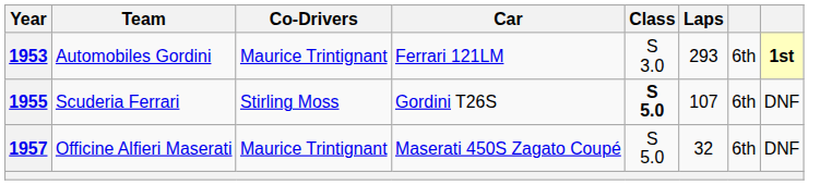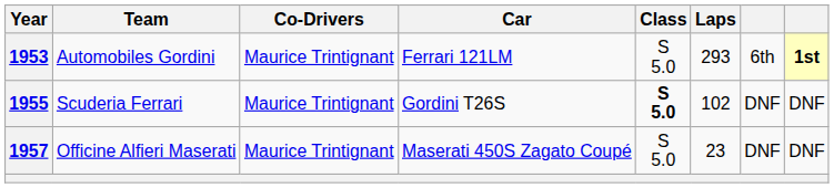 <table class="wikitable" style="text-align:center; font-size:90%">
 <tr>
 <th>Year</th>
 <th>Team</th>
 <th>Co-Drivers</th>
 <th>Car</th>
 <th>Class</th>
 <th>Laps</th>
 <th></th>
 <th></th>
 </tr>
 <tr>
 <th><a href='#'>1953</a></th>
 <td align="left" nowrap> <a href='#'>Automobiles Gordini</a></td>
 <td align="left" nowrap> <a href='#'>Maurice Trintignant</a></td>
 <td align="left" nowrap><a href='#'>Ferrari 121LM</a></td>
-<td>S<br>3.0</td>
+<td>S<br>5.0</td>
 <td>293</td>
 <td>6th</td>
 <td style="background:#ffffbf;"><strong>1st</strong></td>
 </tr>
 <tr>
 <th><a href='#'>1955</a></th>
 <td align="left" nowrap> <a href='#'>Scuderia Ferrari</a></td>
-<td align="left" nowrap> <a href='#'>Stirling Moss</a></td>
+<td align="left" nowrap> <a href='#'>Maurice Trintignant</a></td>
 <td align="left" nowrap><a href='#'>Gordini</a> T26S</td>
 <td><strong>S<br>5.0</strong></td>
-<td>107</td>
-<td>6th</td>
+<td>102</td>
+<td>DNF</td>
 <td>DNF</td>
 </tr>
 <tr>
 <th><a href='#'>1957</a></th>
 <td align="left" nowrap> <a href='#'>Officine Alfieri Maserati</a></td>
 <td align="left" nowrap> <a href='#'>Maurice Trintignant</a></td>
 <td align="left" nowrap><a href='#'>Maserati 450S Zagato Coupé</a></td>
 <td>S<br>5.0</td>
-<td>32</td>
-<td>6th</td>
+<td>23</td>
+<td>DNF</td>
 <td>DNF</td>
 </tr>
 <tr>
 <th colspan="8"></th>
 </tr>
 </table>
